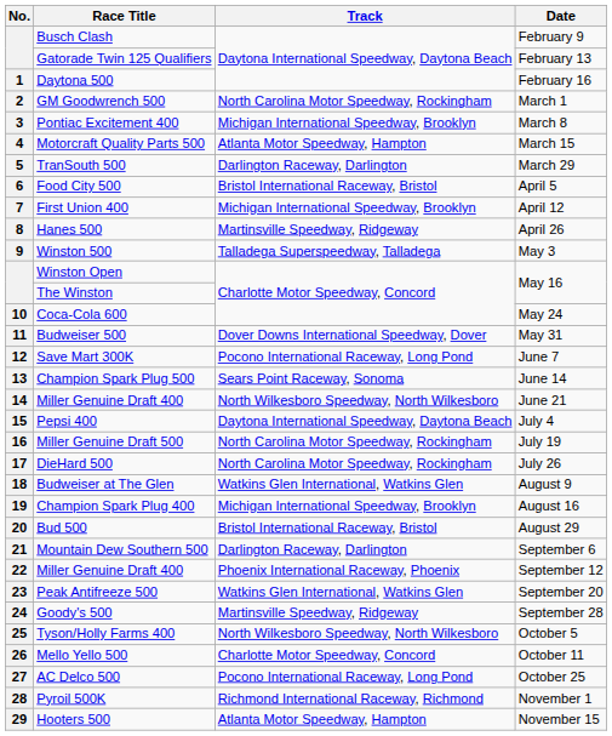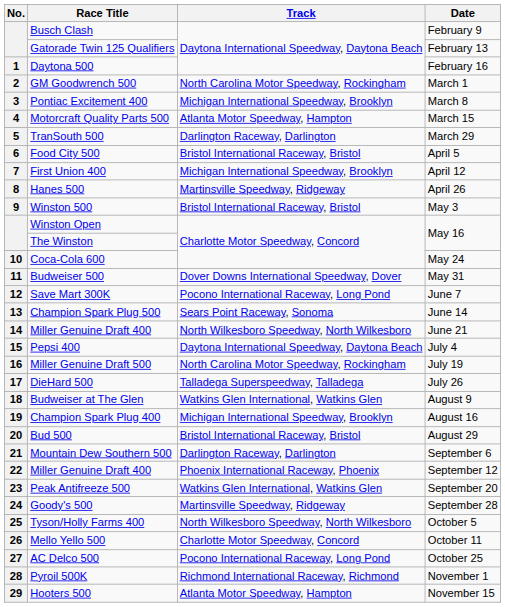 <table class="wikitable" style="font-size:85%;">
 <tr>
 <th>No.</th>
 <th>Race Title</th>
 <th><a href='#'>Track</a></th>
 <th>Date</th>
 </tr>
 <tr>
 <th rowspan=2></th>
 <td><a href='#'>Busch Clash</a></td>
 <td rowspan=3><a href='#'>Daytona International Speedway</a>, <a href='#'>Daytona Beach</a></td>
 <td>February 9</td>
 </tr>
 <tr>
 <td><a href='#'>Gatorade Twin 125 Qualifiers</a></td>
 <td>February 13</td>
 </tr>
 <tr>
 <th>1</th>
 <td><a href='#'>Daytona 500</a></td>
 <td>February 16</td>
 </tr>
 <tr>
 <th>2</th>
 <td><a href='#'>GM Goodwrench 500</a></td>
 <td><a href='#'>North Carolina Motor Speedway</a>, <a href='#'>Rockingham</a></td>
 <td>March 1</td>
 </tr>
 <tr>
 <th>3</th>
 <td><a href='#'>Pontiac Excitement 400</a></td>
 <td><a href='#'>Michigan International Speedway</a>, <a href='#'>Brooklyn</a></td>
 <td>March 8</td>
 </tr>
 <tr>
 <th>4</th>
 <td><a href='#'>Motorcraft Quality Parts 500</a></td>
 <td><a href='#'>Atlanta Motor Speedway</a>, <a href='#'>Hampton</a></td>
 <td>March 15</td>
 </tr>
 <tr>
 <th>5</th>
 <td><a href='#'>TranSouth 500</a></td>
 <td><a href='#'>Darlington Raceway</a>, <a href='#'>Darlington</a></td>
 <td>March 29</td>
 </tr>
 <tr>
 <th>6</th>
 <td><a href='#'>Food City 500</a></td>
 <td><a href='#'>Bristol International Raceway</a>, <a href='#'>Bristol</a></td>
 <td>April 5</td>
 </tr>
 <tr>
 <th>7</th>
 <td><a href='#'>First Union 400</a></td>
 <td><a href='#'>Michigan International Speedway</a>, <a href='#'>Brooklyn</a></td>
 <td>April 12</td>
 </tr>
 <tr>
 <th>8</th>
 <td><a href='#'>Hanes 500</a></td>
 <td><a href='#'>Martinsville Speedway</a>, <a href='#'>Ridgeway</a></td>
 <td>April 26</td>
 </tr>
 <tr>
 <th>9</th>
 <td><a href='#'>Winston 500</a></td>
-<td><a href='#'>Talladega Superspeedway</a>, <a href='#'>Talladega</a></td>
+<td><a href='#'>Bristol International Raceway</a>, <a href='#'>Bristol</a></td>
 <td>May 3</td>
 </tr>
 <tr>
 <th rowspan=2></th>
 <td><a href='#'>Winston Open</a></td>
 <td rowspan=3><a href='#'>Charlotte Motor Speedway</a>, <a href='#'>Concord</a></td>
 <td rowspan=2>May 16</td>
 </tr>
 <tr>
 <td><a href='#'>The Winston</a></td>
 </tr>
 <tr>
 <th>10</th>
 <td><a href='#'>Coca-Cola 600</a></td>
 <td>May 24</td>
 </tr>
 <tr>
 <th>11</th>
 <td><a href='#'>Budweiser 500</a></td>
 <td><a href='#'>Dover Downs International Speedway</a>, <a href='#'>Dover</a></td>
 <td>May 31</td>
 </tr>
 <tr>
 <th>12</th>
 <td><a href='#'>Save Mart 300K</a></td>
 <td><a href='#'>Pocono International Raceway</a>, <a href='#'>Long Pond</a></td>
 <td>June 7</td>
 </tr>
 <tr>
 <th>13</th>
 <td><a href='#'>Champion Spark Plug 500</a></td>
 <td><a href='#'>Sears Point Raceway</a>, <a href='#'>Sonoma</a></td>
 <td>June 14</td>
 </tr>
 <tr>
 <th>14</th>
 <td><a href='#'>Miller Genuine Draft 400</a></td>
 <td><a href='#'>North Wilkesboro Speedway</a>, <a href='#'>North Wilkesboro</a></td>
 <td>June 21</td>
 </tr>
 <tr>
 <th>15</th>
 <td><a href='#'>Pepsi 400</a></td>
 <td><a href='#'>Daytona International Speedway</a>, <a href='#'>Daytona Beach</a></td>
 <td>July 4</td>
 </tr>
 <tr>
 <th>16</th>
 <td><a href='#'>Miller Genuine Draft 500</a></td>
 <td><a href='#'>North Carolina Motor Speedway</a>, <a href='#'>Rockingham</a></td>
 <td>July 19</td>
 </tr>
 <tr>
 <th>17</th>
 <td><a href='#'>DieHard 500</a></td>
-<td><a href='#'>North Carolina Motor Speedway</a>, <a href='#'>Rockingham</a></td>
+<td><a href='#'>Talladega Superspeedway</a>, <a href='#'>Talladega</a></td>
 <td>July 26</td>
 </tr>
 <tr>
 <th>18</th>
 <td><a href='#'>Budweiser at The Glen</a></td>
 <td><a href='#'>Watkins Glen International</a>, <a href='#'>Watkins Glen</a></td>
 <td>August 9</td>
 </tr>
 <tr>
 <th>19</th>
 <td><a href='#'>Champion Spark Plug 400</a></td>
 <td><a href='#'>Michigan International Speedway</a>, <a href='#'>Brooklyn</a></td>
 <td>August 16</td>
 </tr>
 <tr>
 <th>20</th>
 <td><a href='#'>Bud 500</a></td>
 <td><a href='#'>Bristol International Raceway</a>, <a href='#'>Bristol</a></td>
 <td>August 29</td>
 </tr>
 <tr>
 <th>21</th>
 <td><a href='#'>Mountain Dew Southern 500</a></td>
 <td><a href='#'>Darlington Raceway</a>, <a href='#'>Darlington</a></td>
 <td>September 6</td>
 </tr>
 <tr>
 <th>22</th>
 <td><a href='#'>Miller Genuine Draft 400</a></td>
 <td><a href='#'>Phoenix International Raceway</a>, <a href='#'>Phoenix</a></td>
 <td>September 12</td>
 </tr>
 <tr>
 <th>23</th>
 <td><a href='#'>Peak Antifreeze 500</a></td>
 <td><a href='#'>Watkins Glen International</a>, <a href='#'>Watkins Glen</a></td>
 <td>September 20</td>
 </tr>
 <tr>
 <th>24</th>
 <td><a href='#'>Goody's 500</a></td>
 <td><a href='#'>Martinsville Speedway</a>, <a href='#'>Ridgeway</a></td>
 <td>September 28</td>
 </tr>
 <tr>
 <th>25</th>
 <td><a href='#'>Tyson/Holly Farms 400</a></td>
 <td><a href='#'>North Wilkesboro Speedway</a>, <a href='#'>North Wilkesboro</a></td>
 <td>October 5</td>
 </tr>
 <tr>
 <th>26</th>
 <td><a href='#'>Mello Yello 500</a></td>
 <td><a href='#'>Charlotte Motor Speedway</a>, <a href='#'>Concord</a></td>
 <td>October 11</td>
 </tr>
 <tr>
 <th>27</th>
 <td><a href='#'>AC Delco 500</a></td>
 <td><a href='#'>Pocono International Raceway</a>, <a href='#'>Long Pond</a></td>
 <td>October 25</td>
 </tr>
 <tr>
 <th>28</th>
 <td><a href='#'>Pyroil 500K</a></td>
 <td><a href='#'>Richmond International Raceway</a>, <a href='#'>Richmond</a></td>
 <td>November 1</td>
 </tr>
 <tr>
 <th>29</th>
 <td><a href='#'>Hooters 500</a></td>
 <td><a href='#'>Atlanta Motor Speedway</a>, <a href='#'>Hampton</a></td>
 <td>November 15</td>
 </tr>
 </table>
